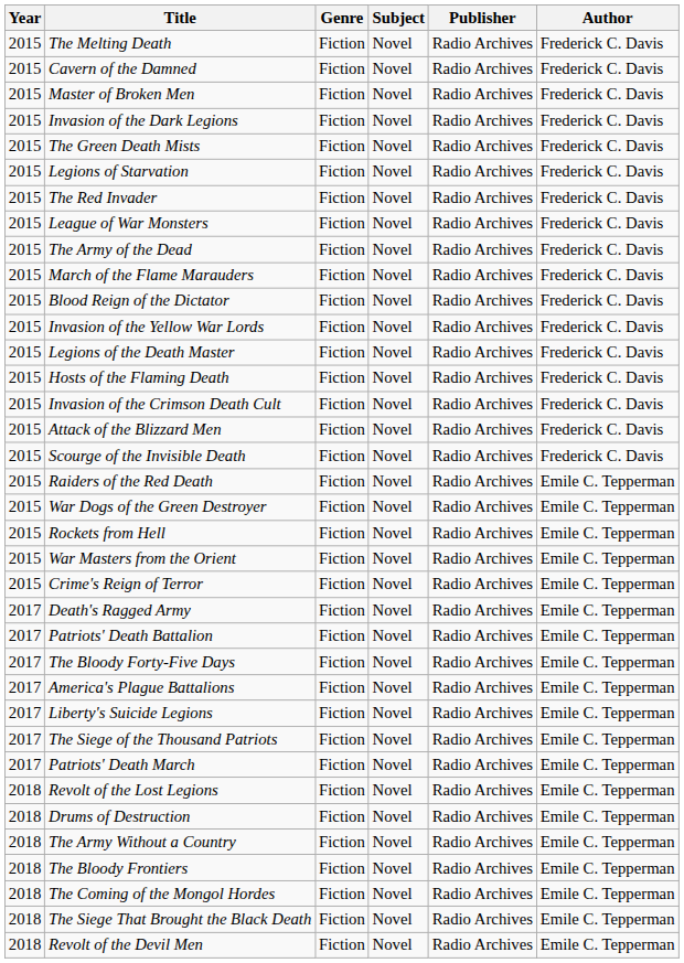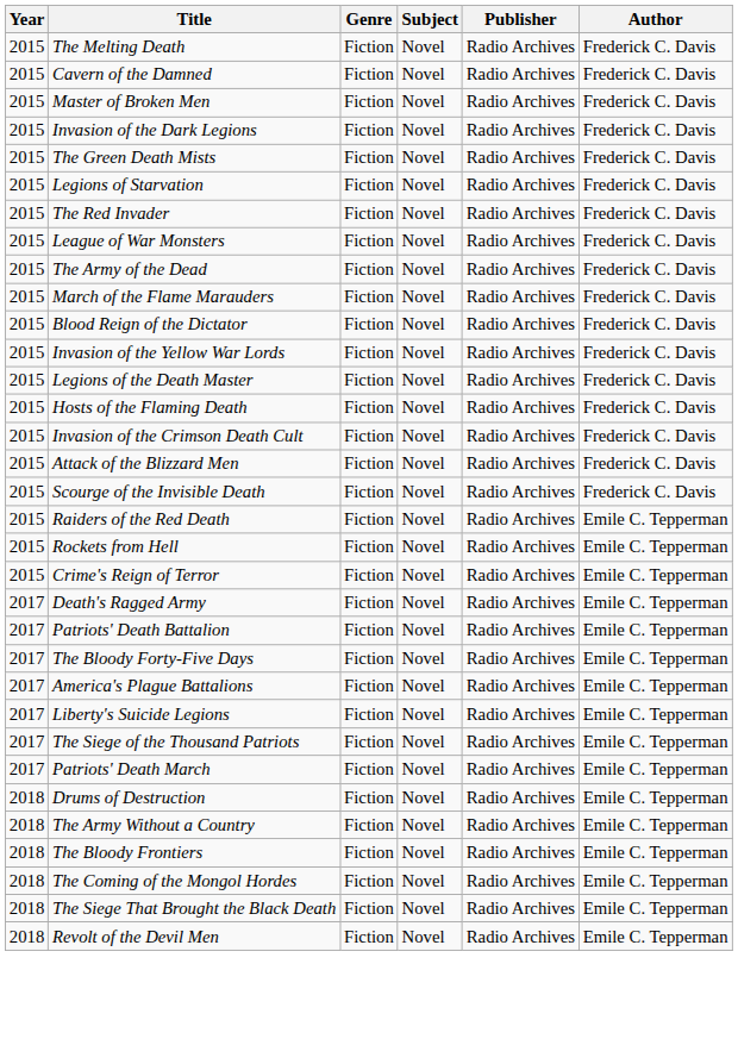 <table class="wikitable sortable">
 <tr>
 <th>Year</th>
 <th>Title</th>
 <th>Genre</th>
 <th>Subject</th>
 <th>Publisher</th>
 <th>Author</th>
 </tr>
 <tr>
 <td>2015</td>
 <td><em>The Melting Death</em></td>
 <td>Fiction</td>
 <td>Novel</td>
 <td>Radio Archives</td>
 <td>Frederick C. Davis</td>
 </tr>
 <tr>
 <td>2015</td>
 <td><em>Cavern of the Damned</em></td>
 <td>Fiction</td>
 <td>Novel</td>
 <td>Radio Archives</td>
 <td>Frederick C. Davis</td>
 </tr>
 <tr>
 <td>2015</td>
 <td><em>Master of Broken Men</em></td>
 <td>Fiction</td>
 <td>Novel</td>
 <td>Radio Archives</td>
 <td>Frederick C. Davis</td>
 </tr>
 <tr>
 <td>2015</td>
 <td><em>Invasion of the Dark Legions</em></td>
 <td>Fiction</td>
 <td>Novel</td>
 <td>Radio Archives</td>
 <td>Frederick C. Davis</td>
 </tr>
 <tr>
 <td>2015</td>
 <td><em>The Green Death Mists</em></td>
 <td>Fiction</td>
 <td>Novel</td>
 <td>Radio Archives</td>
 <td>Frederick C. Davis</td>
 </tr>
 <tr>
 <td>2015</td>
 <td><em>Legions of Starvation</em></td>
 <td>Fiction</td>
 <td>Novel</td>
 <td>Radio Archives</td>
 <td>Frederick C. Davis</td>
 </tr>
 <tr>
 <td>2015</td>
 <td><em>The Red Invader</em></td>
 <td>Fiction</td>
 <td>Novel</td>
 <td>Radio Archives</td>
 <td>Frederick C. Davis</td>
 </tr>
 <tr>
 <td>2015</td>
 <td><em>League of War Monsters</em></td>
 <td>Fiction</td>
 <td>Novel</td>
 <td>Radio Archives</td>
 <td>Frederick C. Davis</td>
 </tr>
 <tr>
 <td>2015</td>
 <td><em>The Army of the Dead</em></td>
 <td>Fiction</td>
 <td>Novel</td>
 <td>Radio Archives</td>
 <td>Frederick C. Davis</td>
 </tr>
 <tr>
 <td>2015</td>
 <td><em>March of the Flame Marauders</em></td>
 <td>Fiction</td>
 <td>Novel</td>
 <td>Radio Archives</td>
 <td>Frederick C. Davis</td>
 </tr>
 <tr>
 <td>2015</td>
 <td><em>Blood Reign of the Dictator</em></td>
 <td>Fiction</td>
 <td>Novel</td>
 <td>Radio Archives</td>
 <td>Frederick C. Davis</td>
 </tr>
 <tr>
 <td>2015</td>
 <td><em>Invasion of the Yellow War Lords</em></td>
 <td>Fiction</td>
 <td>Novel</td>
 <td>Radio Archives</td>
 <td>Frederick C. Davis</td>
 </tr>
 <tr>
 <td>2015</td>
 <td><em>Legions of the Death Master</em></td>
 <td>Fiction</td>
 <td>Novel</td>
 <td>Radio Archives</td>
 <td>Frederick C. Davis</td>
 </tr>
 <tr>
 <td>2015</td>
 <td><em>Hosts of the Flaming Death</em></td>
 <td>Fiction</td>
 <td>Novel</td>
 <td>Radio Archives</td>
 <td>Frederick C. Davis</td>
 </tr>
 <tr>
 <td>2015</td>
 <td><em>Invasion of the Crimson Death Cult</em></td>
 <td>Fiction</td>
 <td>Novel</td>
 <td>Radio Archives</td>
 <td>Frederick C. Davis</td>
 </tr>
 <tr>
 <td>2015</td>
 <td><em>Attack of the Blizzard Men</em></td>
 <td>Fiction</td>
 <td>Novel</td>
 <td>Radio Archives</td>
 <td>Frederick C. Davis</td>
 </tr>
 <tr>
 <td>2015</td>
 <td><em>Scourge of the Invisible Death</em></td>
 <td>Fiction</td>
 <td>Novel</td>
 <td>Radio Archives</td>
 <td>Frederick C. Davis</td>
 </tr>
 <tr>
 <td>2015</td>
 <td><em>Raiders of the Red Death</em></td>
 <td>Fiction</td>
 <td>Novel</td>
 <td>Radio Archives</td>
 <td>Emile C. Tepperman</td>
 </tr>
 <tr>
 <td>2015</td>
-<td><em>War Dogs of the Green Destroyer</em></td>
-<td>Fiction</td>
-<td>Novel</td>
-<td>Radio Archives</td>
-<td>Emile C. Tepperman</td>
-</tr>
-<tr>
-<td>2015</td>
 <td><em>Rockets from Hell</em></td>
-<td>Fiction</td>
-<td>Novel</td>
-<td>Radio Archives</td>
-<td>Emile C. Tepperman</td>
-</tr>
-<tr>
-<td>2015</td>
-<td><em>War Masters from the Orient</em></td>
 <td>Fiction</td>
 <td>Novel</td>
 <td>Radio Archives</td>
 <td>Emile C. Tepperman</td>
 </tr>
 <tr>
 <td>2015</td>
 <td><em>Crime's Reign of Terror</em></td>
 <td>Fiction</td>
 <td>Novel</td>
 <td>Radio Archives</td>
 <td>Emile C. Tepperman</td>
 </tr>
 <tr>
 <td>2017</td>
 <td><em>Death's Ragged Army</em></td>
 <td>Fiction</td>
 <td>Novel</td>
 <td>Radio Archives</td>
 <td>Emile C. Tepperman</td>
 </tr>
 <tr>
 <td>2017</td>
 <td><em>Patriots' Death Battalion</em></td>
 <td>Fiction</td>
 <td>Novel</td>
 <td>Radio Archives</td>
 <td>Emile C. Tepperman</td>
 </tr>
 <tr>
 <td>2017</td>
 <td><em>The Bloody Forty-Five Days</em></td>
 <td>Fiction</td>
 <td>Novel</td>
 <td>Radio Archives</td>
 <td>Emile C. Tepperman</td>
 </tr>
 <tr>
 <td>2017</td>
 <td><em>America's Plague Battalions</em></td>
 <td>Fiction</td>
 <td>Novel</td>
 <td>Radio Archives</td>
 <td>Emile C. Tepperman</td>
 </tr>
 <tr>
 <td>2017</td>
 <td><em>Liberty's Suicide Legions</em></td>
 <td>Fiction</td>
 <td>Novel</td>
 <td>Radio Archives</td>
 <td>Emile C. Tepperman</td>
 </tr>
 <tr>
 <td>2017</td>
 <td><em>The Siege of the Thousand Patriots</em></td>
 <td>Fiction</td>
 <td>Novel</td>
 <td>Radio Archives</td>
 <td>Emile C. Tepperman</td>
 </tr>
 <tr>
 <td>2017</td>
 <td><em>Patriots' Death March</em></td>
 <td>Fiction</td>
 <td>Novel</td>
 <td>Radio Archives</td>
 <td>Emile C. Tepperman</td>
 </tr>
 <tr>
 <td>2018</td>
-<td><em>Revolt of the Lost Legions</em></td>
-<td>Fiction</td>
-<td>Novel</td>
-<td>Radio Archives</td>
-<td>Emile C. Tepperman</td>
-</tr>
-<tr>
-<td>2018</td>
 <td><em>Drums of Destruction</em></td>
 <td>Fiction</td>
 <td>Novel</td>
 <td>Radio Archives</td>
 <td>Emile C. Tepperman</td>
 </tr>
 <tr>
 <td>2018</td>
 <td><em>The Army Without a Country</em></td>
 <td>Fiction</td>
 <td>Novel</td>
 <td>Radio Archives</td>
 <td>Emile C. Tepperman</td>
 </tr>
 <tr>
 <td>2018</td>
 <td><em>The Bloody Frontiers</em></td>
 <td>Fiction</td>
 <td>Novel</td>
 <td>Radio Archives</td>
 <td>Emile C. Tepperman</td>
 </tr>
 <tr>
 <td>2018</td>
 <td><em>The Coming of the Mongol Hordes</em></td>
 <td>Fiction</td>
 <td>Novel</td>
 <td>Radio Archives</td>
 <td>Emile C. Tepperman</td>
 </tr>
 <tr>
 <td>2018</td>
 <td><em>The Siege That Brought the Black Death</em></td>
 <td>Fiction</td>
 <td>Novel</td>
 <td>Radio Archives</td>
 <td>Emile C. Tepperman</td>
 </tr>
 <tr>
 <td>2018</td>
 <td><em>Revolt of the Devil Men</em></td>
 <td>Fiction</td>
 <td>Novel</td>
 <td>Radio Archives</td>
 <td>Emile C. Tepperman</td>
 </tr>
 </table>
